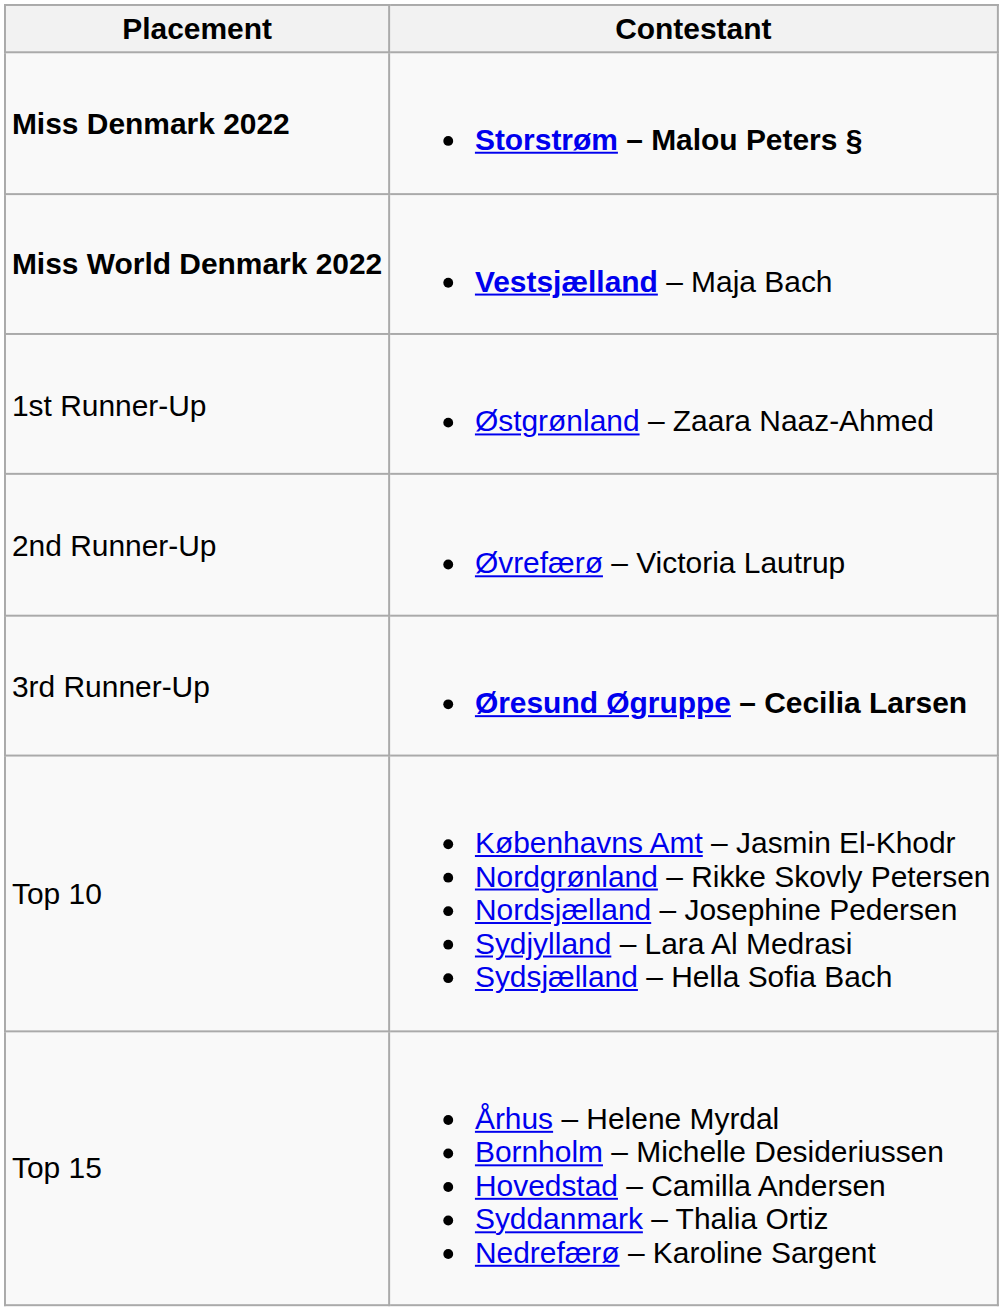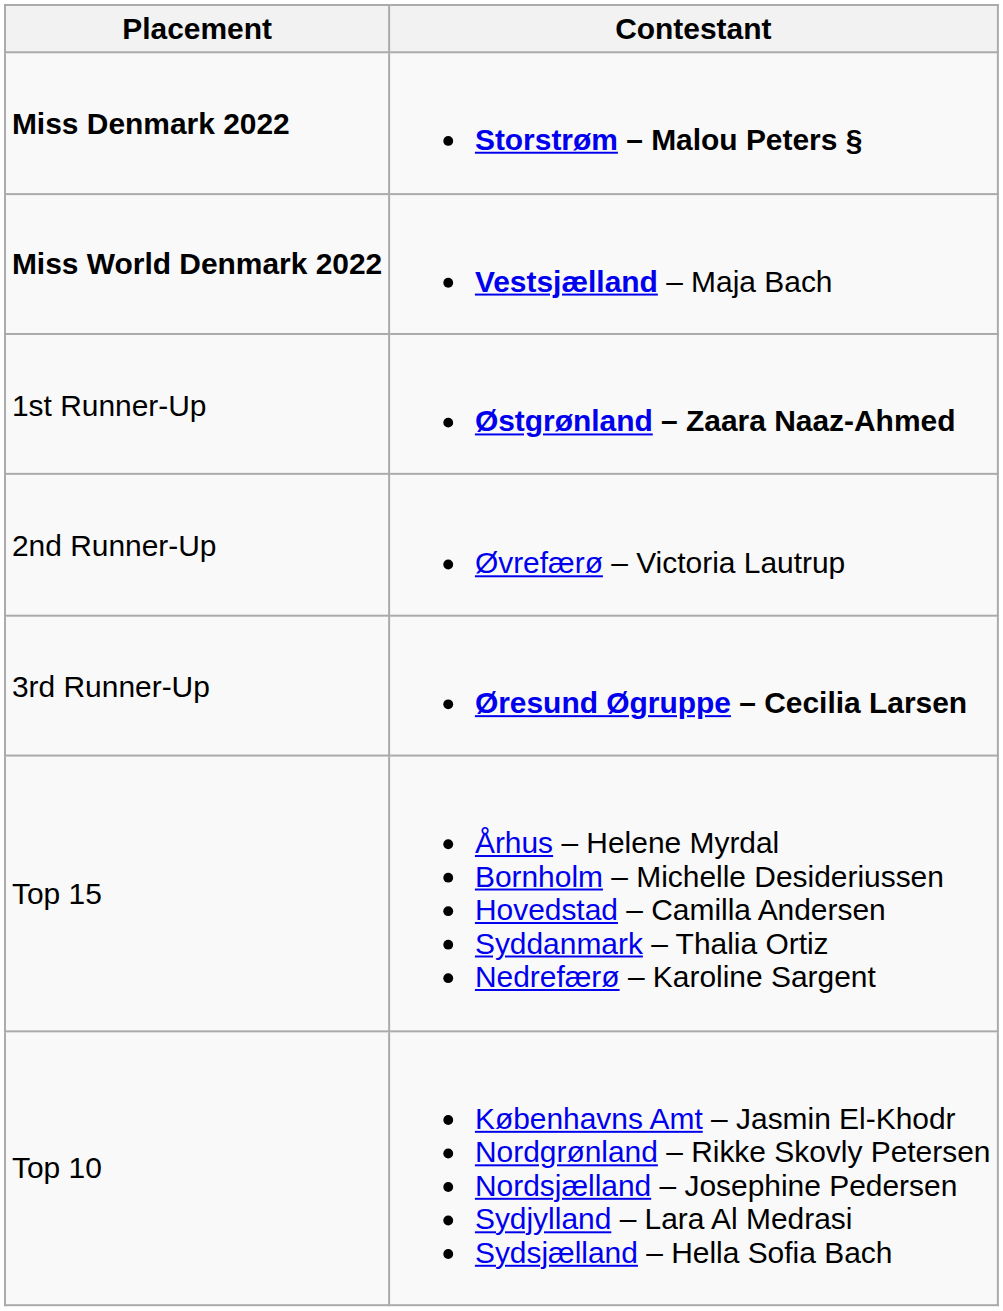 <table class="wikitable " style="font-size: 95%;">
 <tr>
 <th>Placement</th>
 <th>Contestant</th>
 </tr>
 <tr>
 <td><strong>Miss Denmark 2022</strong></td>
 <td><br><ul><li><strong><a href='#'>Storstrøm</a> – Malou Peters</strong> <strong>§</strong></li></ul></td>
 </tr>
 <tr>
 <td><strong>Miss World Denmark 2022</strong></td>
 <td><br><ul><li><strong><a href='#'>Vestsjælland</a></strong> – Maja Bach</li></ul></td>
 </tr>
 <tr>
 <td>1st Runner-Up</td>
-<td><br><ul><li><a href='#'>Østgrønland</a> – Zaara Naaz-Ahmed</li></ul></td>
+<td><strong><br><ul><li><a href='#'>Østgrønland</a> – Zaara Naaz-Ahmed</li></ul></strong></td>
 </tr>
 <tr>
 <td>2nd Runner-Up</td>
 <td><br><ul><li><a href='#'>Øvrefærø</a> – Victoria Lautrup</li></ul></td>
 </tr>
 <tr>
 <td>3rd Runner-Up</td>
 <td><strong><br><ul><li><a href='#'>Øresund Øgruppe</a> – Cecilia Larsen</li></ul></strong></td>
 </tr>
 <tr>
+<td>Top 15</td>
+<td><br><ul><li><a href='#'>Århus</a> – Helene Myrdal</li><li><a href='#'>Bornholm</a> – Michelle Desideriussen</li><li><a href='#'>Hovedstad</a> – Camilla Andersen</li><li><a href='#'>Syddanmark</a> – Thalia Ortiz</li><li><a href='#'>Nedrefærø</a> – Karoline Sargent</li></ul></td>
+</tr>
+<tr>
 <td>Top 10</td>
 <td><br><ul><li><a href='#'>Københavns Amt</a> – Jasmin El-Khodr</li><li><a href='#'>Nordgrønland</a> – Rikke Skovly Petersen</li><li><a href='#'>Nordsjælland</a> – Josephine Pedersen</li><li><a href='#'>Sydjylland</a> – Lara Al Medrasi</li><li><a href='#'>Sydsjælland</a> – Hella Sofia Bach</li></ul></td>
 </tr>
-<tr>
-<td>Top 15</td>
-<td><br><ul><li><a href='#'>Århus</a> – Helene Myrdal</li><li><a href='#'>Bornholm</a> – Michelle Desideriussen</li><li><a href='#'>Hovedstad</a> – Camilla Andersen</li><li><a href='#'>Syddanmark</a> – Thalia Ortiz</li><li><a href='#'>Nedrefærø</a> – Karoline Sargent</li></ul></td>
-</tr>
 </table>
